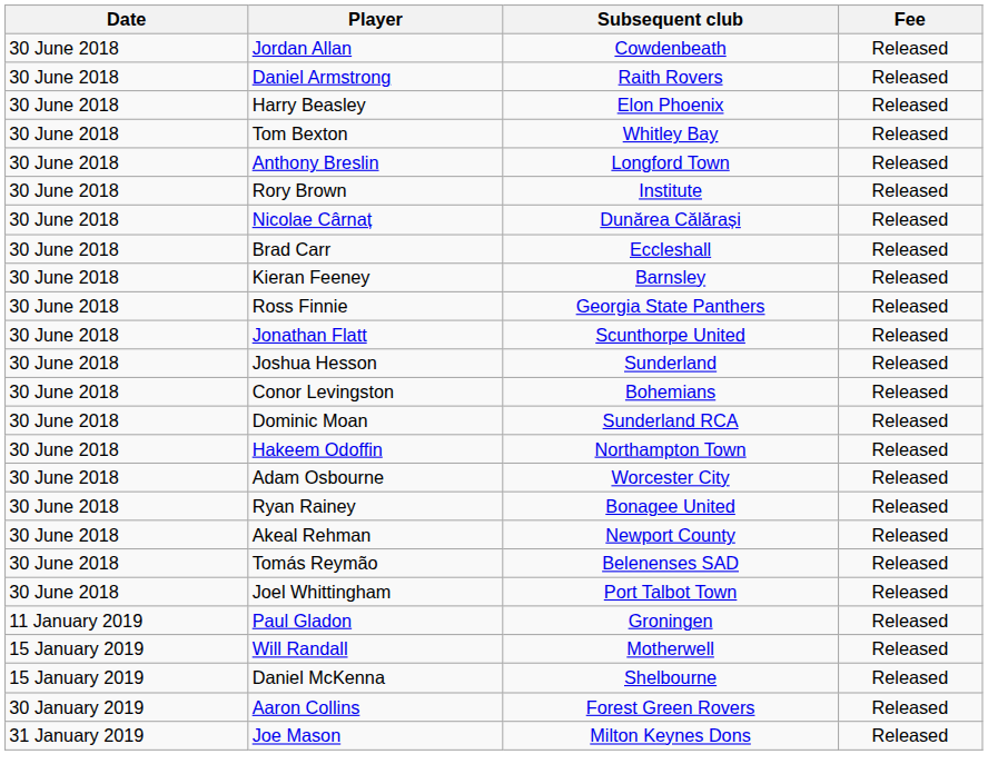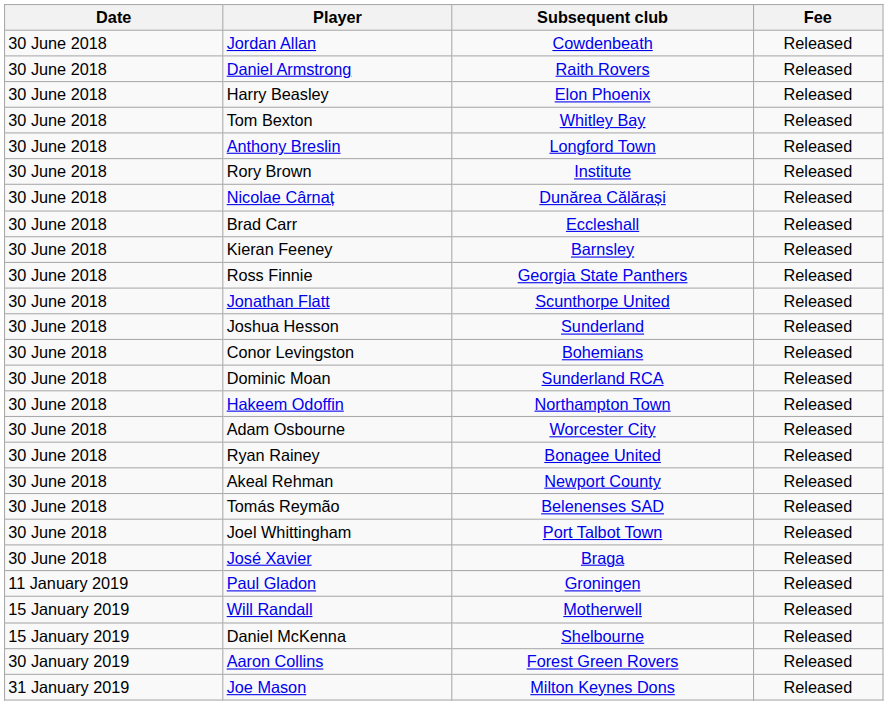 <table class="wikitable" style="text-align:center; font-size:95%;width:65%; text-align:left">
 <tr>
 <th>Date</th>
 <th>Player</th>
 <th>Subsequent club</th>
 <th>Fee</th>
 </tr>
 <tr --->
 <td>30 June 2018</td>
 <td> <a href='#'>Jordan Allan</a></td>
 <td align="center"> <a href='#'>Cowdenbeath</a></td>
 <td align="center">Released</td>
 </tr>
 <tr --->
 <td>30 June 2018</td>
 <td> <a href='#'>Daniel Armstrong</a></td>
 <td align="center"> <a href='#'>Raith Rovers</a></td>
 <td align="center">Released</td>
 </tr>
 <tr --->
 <td>30 June 2018</td>
 <td> Harry Beasley</td>
 <td align="center"> <a href='#'>Elon Phoenix</a></td>
 <td align="center">Released</td>
 </tr>
 <tr --->
 <td>30 June 2018</td>
 <td> Tom Bexton</td>
 <td align="center"> <a href='#'>Whitley Bay</a></td>
 <td align="center">Released</td>
 </tr>
 <tr --->
 <td>30 June 2018</td>
 <td> <a href='#'>Anthony Breslin</a></td>
 <td align="center"> <a href='#'>Longford Town</a></td>
 <td align="center">Released</td>
 </tr>
 <tr --->
 <td>30 June 2018</td>
 <td> Rory Brown</td>
 <td align="center"> <a href='#'>Institute</a></td>
 <td align="center">Released</td>
 </tr>
 <tr --->
 <td>30 June 2018</td>
 <td> <a href='#'>Nicolae Cârnaț</a></td>
 <td align="center">  <a href='#'>Dunărea Călărași</a></td>
 <td align="center">Released</td>
 </tr>
 <tr --->
 <td>30 June 2018</td>
 <td> Brad Carr</td>
 <td align="center"> <a href='#'>Eccleshall</a></td>
 <td align="center">Released</td>
 </tr>
 <tr --->
 <td>30 June 2018</td>
 <td> Kieran Feeney</td>
 <td align="center"> <a href='#'>Barnsley</a></td>
 <td align="center">Released</td>
 </tr>
 <tr --->
 <td>30 June 2018</td>
 <td> Ross Finnie</td>
 <td align="center"> <a href='#'>Georgia State Panthers</a></td>
 <td align="center">Released</td>
 </tr>
 <tr --->
 <td>30 June 2018</td>
 <td> <a href='#'>Jonathan Flatt</a></td>
 <td align="center"> <a href='#'>Scunthorpe United</a></td>
 <td align="center">Released</td>
 </tr>
 <tr --->
 <td>30 June 2018</td>
 <td> Joshua Hesson</td>
 <td align="center"> <a href='#'>Sunderland</a></td>
 <td align="center">Released</td>
 </tr>
 <tr --->
 <td>30 June 2018</td>
 <td> Conor Levingston</td>
 <td align="center"> <a href='#'>Bohemians</a></td>
 <td align="center">Released</td>
 </tr>
 <tr --->
 <td>30 June 2018</td>
 <td> Dominic Moan</td>
 <td align="center"> <a href='#'>Sunderland RCA</a></td>
 <td align="center">Released</td>
 </tr>
 <tr --->
 <td>30 June 2018</td>
 <td> <a href='#'>Hakeem Odoffin</a></td>
 <td align="center"> <a href='#'>Northampton Town</a></td>
 <td align="center">Released</td>
 </tr>
 <tr --->
 <td>30 June 2018</td>
 <td> Adam Osbourne</td>
 <td align="center"> <a href='#'>Worcester City</a></td>
 <td align="center">Released</td>
 </tr>
 <tr --->
 <td>30 June 2018</td>
 <td> Ryan Rainey</td>
 <td align="center"> <a href='#'>Bonagee United</a></td>
 <td align="center">Released</td>
 </tr>
 <tr --->
 <td>30 June 2018</td>
 <td> Akeal Rehman</td>
 <td align="center"> <a href='#'>Newport County</a></td>
 <td align="center">Released</td>
 </tr>
 <tr --->
 <td>30 June 2018</td>
 <td> Tomás Reymão</td>
 <td align="center"> <a href='#'>Belenenses SAD</a></td>
 <td align="center">Released</td>
 </tr>
 <tr --->
 <td>30 June 2018</td>
 <td> Joel Whittingham</td>
 <td align="center"> <a href='#'>Port Talbot Town</a></td>
 <td align="center">Released</td>
 </tr>
 <tr --->
+<td>30 June 2018</td>
+<td> <a href='#'>José Xavier</a></td>
+<td align="center"> <a href='#'>Braga</a></td>
+<td align="center">Released</td>
+</tr>
+<tr --->
 <td>11 January 2019</td>
 <td> <a href='#'>Paul Gladon</a></td>
 <td align="center"> <a href='#'>Groningen</a></td>
 <td align="center">Released</td>
 </tr>
 <tr --->
 <td>15 January 2019</td>
 <td> <a href='#'>Will Randall</a></td>
 <td align="center"> <a href='#'>Motherwell</a></td>
 <td align="center">Released</td>
 </tr>
 <tr --->
 <td>15 January 2019</td>
 <td> Daniel McKenna</td>
 <td align="center"> <a href='#'>Shelbourne</a></td>
 <td align="center">Released</td>
 </tr>
 <tr --->
 <td>30 January 2019</td>
 <td> <a href='#'>Aaron Collins</a></td>
 <td align="center"> <a href='#'>Forest Green Rovers</a></td>
 <td align="center">Released</td>
 </tr>
 <tr --->
 <td>31 January 2019</td>
 <td> <a href='#'>Joe Mason</a></td>
 <td align="center"> <a href='#'>Milton Keynes Dons</a></td>
 <td align="center">Released</td>
 </tr>
 </table>
